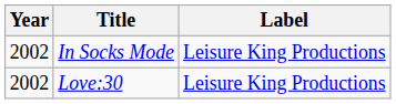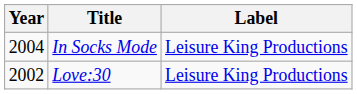 <table class="wikitable">
 <tr>
 <th><strong>Year</strong></th>
 <th><strong>Title</strong></th>
 <th><strong>Label</strong></th>
 </tr>
 <tr>
-<td>2002</td>
+<td>2004</td>
 <td><em><a href='#'>In Socks Mode</a></em></td>
 <td><a href='#'>Leisure King Productions</a></td>
 </tr>
 <tr>
 <td>2002</td>
 <td><em><a href='#'>Love:30</a></em></td>
 <td><a href='#'>Leisure King Productions</a></td>
 </tr>
 </table>
